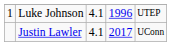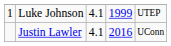 <table class="wikitable">
 <tr>
 </tr>
 <tr>
 <td>1</td>
 <td>Luke Johnson</td>
 <td>4.1</td>
-<td><a href='#'>1996</a></td>
+<td><a href='#'>1999</a></td>
 <td style="font-size:80%;">UTEP</td>
 </tr>
 <tr>
 <td></td>
 <td><a href='#'>Justin Lawler</a></td>
 <td>4.1</td>
-<td><a href='#'>2017</a></td>
+<td><a href='#'>2016</a></td>
 <td style="font-size:80%;">UConn</td>
 </tr>
 </table>
